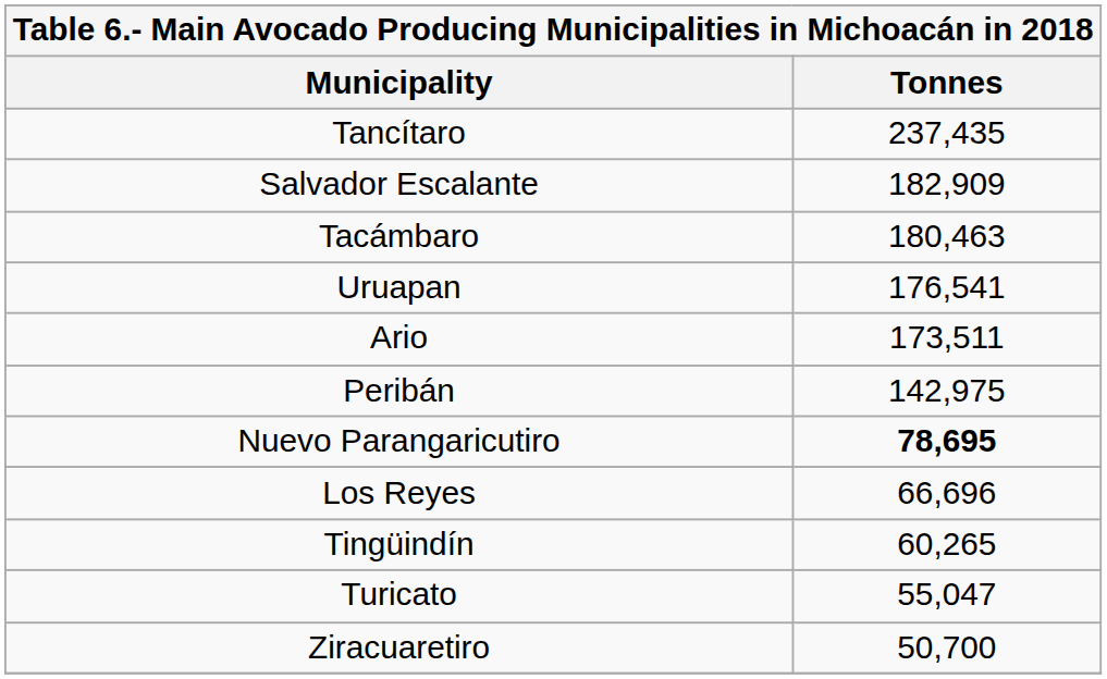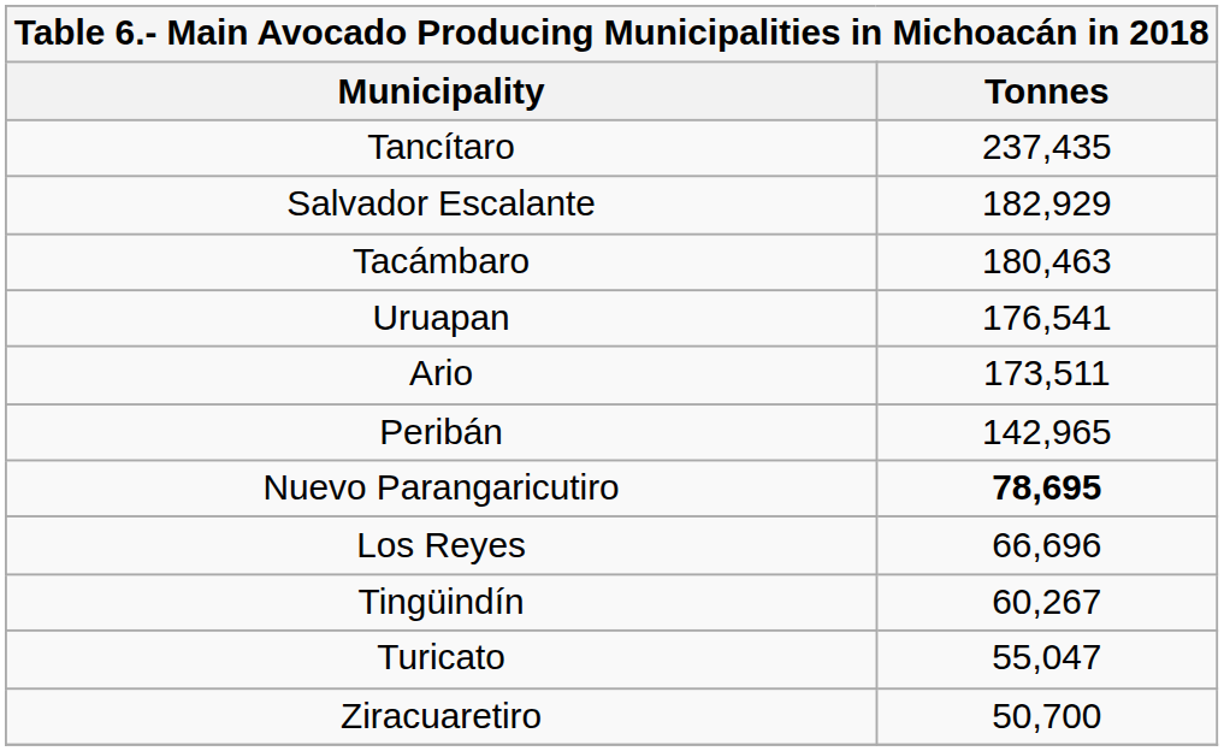 <table class="wikitable sortable" style="background:">
 <tr>
 <th colspan="11" align="center" style="background:#f5f5f5;">Table 6.- Main Avocado Producing Municipalities in Michoacán in 2018</th>
 </tr>
 <tr>
 <th>Municipality</th>
 <th>Tonnes</th>
 </tr>
 <tr>
 <td align="center">Tancítaro</td>
 <td align="center">237,435</td>
 </tr>
 <tr>
 <td align="center">Salvador Escalante</td>
-<td align="center">182,909</td>
+<td align="center">182,929</td>
 </tr>
 <tr>
 <td align="center">Tacámbaro</td>
 <td align="center">180,463</td>
 </tr>
 <tr>
 <td align="center">Uruapan</td>
 <td align="center">176,541</td>
 </tr>
 <tr>
 <td align="center">Ario</td>
 <td align="center">173,511</td>
 </tr>
 <tr>
 <td align="center">Peribán</td>
-<td align="center">142,975</td>
+<td align="center">142,965</td>
 </tr>
 <tr>
 <td align="center">Nuevo Parangaricutiro</td>
 <td align="center"><strong>78,695</strong></td>
 </tr>
 <tr>
 <td align="center">Los Reyes</td>
 <td align="center">66,696</td>
 </tr>
 <tr>
 <td align="center">Tingüindín</td>
-<td align="center">60,265</td>
+<td align="center">60,267</td>
 </tr>
 <tr>
 <td align="center">Turicato</td>
 <td align="center">55,047</td>
 </tr>
 <tr>
 <td align="center">Ziracuaretiro</td>
 <td align="center">50,700</td>
 </tr>
 <tr>
 </tr>
 </table>
